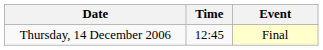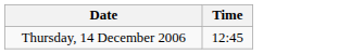 <table class = "wikitable" style="text-align:center;">
 <tr>
 <th width=220>Date</th>
 <th width=50>Time</th>
-<th width=100>Event</th>
 </tr>
 <tr>
 <td>Thursday, 14 December 2006</td>
 <td>12:45</td>
-<td bgcolor=ffffcc>Final</td>
 </tr>
 </table>
